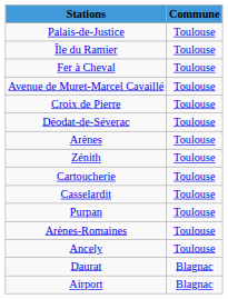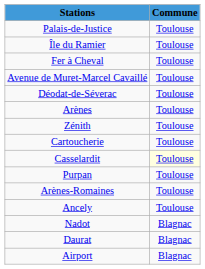 <table class="wikitable" style="margin: 1em auto 1em auto;">
 <tr>
 <td bgcolor="#409AD9" align="center"><span> <strong>Stations</strong></span></td>
 <td bgcolor="#409AD9" align="center"><span> <strong>Commune</strong></span></td>
 </tr>
 <tr>
 <td align="center"><a href='#'>Palais-de-Justice</a></td>
 <td align="center"><a href='#'>Toulouse</a></td>
 </tr>
 <tr>
 <td align="center"><a href='#'>Île du Ramier</a></td>
 <td align="center"><a href='#'>Toulouse</a></td>
 </tr>
 <tr>
 <td align="center"><a href='#'>Fer à Cheval</a></td>
 <td align="center"><a href='#'>Toulouse</a></td>
 </tr>
 <tr>
 <td align="center"><a href='#'>Avenue de Muret-Marcel Cavaillé</a></td>
 <td align="center"><a href='#'>Toulouse</a></td>
 </tr>
 <tr>
-<td align="center"><a href='#'>Croix de Pierre</a></td>
-<td align="center"><a href='#'>Toulouse</a></td>
-</tr>
-<tr>
 <td align="center"><a href='#'>Déodat-de-Séverac</a></td>
 <td align="center"><a href='#'>Toulouse</a></td>
 </tr>
 <tr>
 <td align="center"><a href='#'>Arènes</a></td>
 <td align="center"><a href='#'>Toulouse</a></td>
 </tr>
 <tr>
 <td align="center"><a href='#'>Zénith</a></td>
 <td align="center"><a href='#'>Toulouse</a></td>
 </tr>
 <tr>
 <td align="center"><a href='#'>Cartoucherie</a></td>
 <td align="center"><a href='#'>Toulouse</a></td>
 </tr>
 <tr>
 <td align="center"><a href='#'>Casselardit</a></td>
-<td align="center"><a href='#'>Toulouse</a></td>
+<td align="center" style="background: lightyellow;"><a href='#'>Toulouse</a></td>
 </tr>
 <tr>
 <td align="center"><a href='#'>Purpan</a></td>
 <td align="center"><a href='#'>Toulouse</a></td>
 </tr>
 <tr>
 <td align="center"><a href='#'>Arènes-Romaines</a></td>
 <td align="center"><a href='#'>Toulouse</a></td>
 </tr>
 <tr>
 <td align="center"><a href='#'>Ancely</a></td>
 <td align="center"><a href='#'>Toulouse</a></td>
 </tr>
 <tr>
+<td align="center"><a href='#'>Nadot</a></td>
+<td align="center"><a href='#'>Blagnac</a></td>
+</tr>
+<tr>
 <td align="center"><a href='#'>Daurat</a></td>
 <td align="center"><a href='#'>Blagnac</a></td>
 </tr>
 <tr>
 <td align="center"><a href='#'>Airport</a></td>
 <td align="center"><a href='#'>Blagnac</a></td>
 </tr>
 </table>
